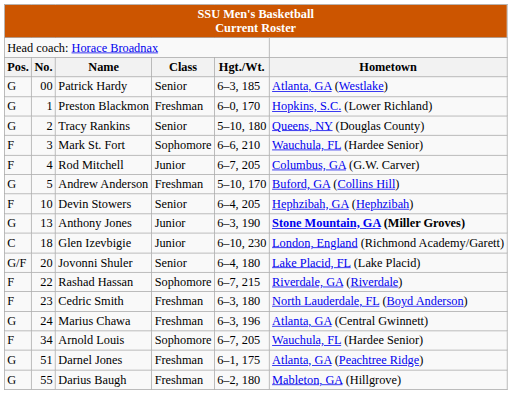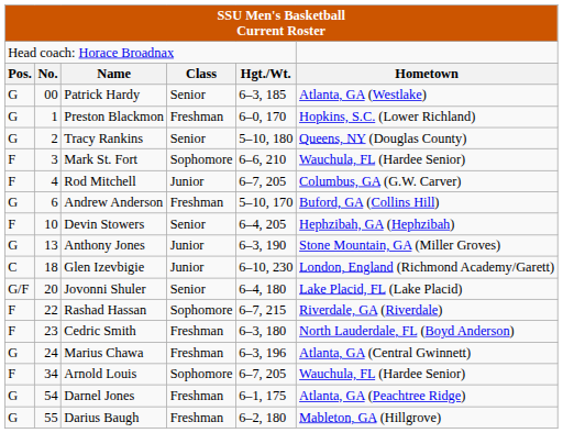 <table class="wikitable">
 <tr>
 <th colspan=8 style="background:#CC5500; color:white;">SSU Men's Basketball<br>Current Roster</th>
 </tr>
 <tr>
 <td colspan=5>Head coach: <a href='#'>Horace Broadnax</a></td>
 </tr>
 <tr>
 <th>Pos.</th>
 <th>No.</th>
 <th>Name</th>
 <th>Class</th>
 <th>Hgt./Wt.</th>
 <th>Hometown</th>
 </tr>
 <tr>
 <td>G</td>
 <td align="right">00</td>
 <td>Patrick Hardy</td>
 <td>Senior</td>
 <td>6–3, 185</td>
 <td><a href='#'>Atlanta, GA</a> (<a href='#'>Westlake</a>)</td>
 </tr>
 <tr>
 <td>G</td>
 <td align="right">1</td>
 <td>Preston Blackmon</td>
 <td>Freshman</td>
 <td>6–0, 170</td>
 <td><a href='#'>Hopkins, S.C.</a> (Lower Richland)</td>
 </tr>
 <tr>
 <td>G</td>
 <td align="right">2</td>
 <td>Tracy Rankins</td>
 <td>Senior</td>
 <td>5–10, 180</td>
 <td><a href='#'>Queens, NY</a> (Douglas County)</td>
 </tr>
 <tr>
 <td>F</td>
 <td align="right">3</td>
 <td>Mark St. Fort</td>
 <td>Sophomore</td>
 <td>6–6, 210</td>
 <td><a href='#'>Wauchula, FL</a> (Hardee Senior)</td>
 </tr>
 <tr>
 <td>F</td>
 <td align="right">4</td>
 <td>Rod Mitchell</td>
 <td>Junior</td>
 <td>6–7, 205</td>
 <td><a href='#'>Columbus, GA</a> (G.W. Carver)</td>
 </tr>
 <tr>
 <td>G</td>
-<td align="right">5</td>
+<td align="right">6</td>
 <td>Andrew Anderson</td>
 <td>Freshman</td>
 <td>5–10, 170</td>
 <td><a href='#'>Buford, GA</a> (<a href='#'>Collins Hill</a>)</td>
 </tr>
 <tr>
 <td>F</td>
 <td align="right">10</td>
 <td>Devin Stowers</td>
 <td>Senior</td>
 <td>6–4, 205</td>
 <td><a href='#'>Hephzibah, GA</a> (<a href='#'>Hephzibah</a>)</td>
 </tr>
 <tr>
 <td>G</td>
 <td align="right">13</td>
 <td>Anthony Jones</td>
 <td>Junior</td>
 <td>6–3, 190</td>
-<td><strong><a href='#'>Stone Mountain, GA</a> (Miller Groves)</strong></td>
+<td><a href='#'>Stone Mountain, GA</a> (Miller Groves)</td>
 </tr>
 <tr>
 <td>C</td>
 <td align="right">18</td>
 <td>Glen Izevbigie</td>
 <td>Junior</td>
 <td>6–10, 230</td>
 <td><a href='#'>London, England</a> (Richmond Academy/Garett)</td>
 </tr>
 <tr>
 <td>G/F</td>
 <td align="right">20</td>
 <td>Jovonni Shuler</td>
 <td>Senior</td>
 <td>6–4, 180</td>
 <td><a href='#'>Lake Placid, FL</a> (Lake Placid)</td>
 </tr>
 <tr>
 <td>F</td>
 <td align="right">22</td>
 <td>Rashad Hassan</td>
 <td>Sophomore</td>
 <td>6–7, 215</td>
 <td><a href='#'>Riverdale, GA</a> (<a href='#'>Riverdale</a>)</td>
 </tr>
 <tr>
 <td>F</td>
 <td align="right">23</td>
 <td>Cedric Smith</td>
 <td>Freshman</td>
 <td>6–3, 180</td>
 <td><a href='#'>North Lauderdale, FL</a> (<a href='#'>Boyd Anderson</a>)</td>
 </tr>
 <tr>
 <td>G</td>
 <td align="right">24</td>
 <td>Marius Chawa</td>
 <td>Freshman</td>
 <td>6–3, 196</td>
 <td><a href='#'>Atlanta, GA</a> (Central Gwinnett)</td>
 </tr>
 <tr>
 <td>F</td>
 <td align="right">34</td>
 <td>Arnold Louis</td>
 <td>Sophomore</td>
 <td>6–7, 205</td>
 <td><a href='#'>Wauchula, FL</a> (Hardee Senior)</td>
 </tr>
 <tr>
 <td>G</td>
-<td align="right">51</td>
+<td align="right">54</td>
 <td>Darnel Jones</td>
 <td>Freshman</td>
 <td>6–1, 175</td>
 <td><a href='#'>Atlanta, GA</a> (<a href='#'>Peachtree Ridge</a>)</td>
 </tr>
 <tr>
 <td>G</td>
 <td align="right">55</td>
 <td>Darius Baugh</td>
 <td>Freshman</td>
 <td>6–2, 180</td>
 <td><a href='#'>Mableton, GA</a> (Hillgrove)</td>
 </tr>
 </table>
